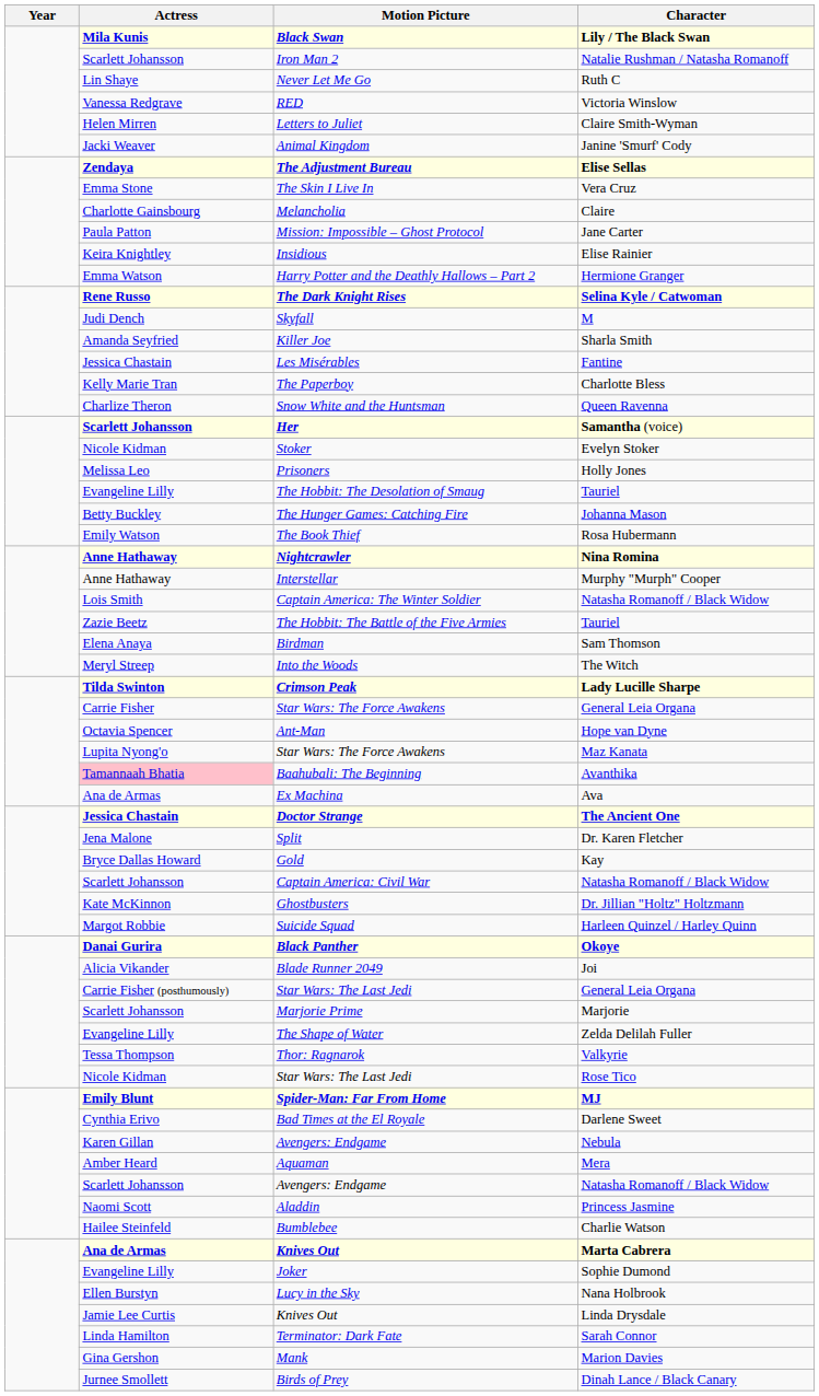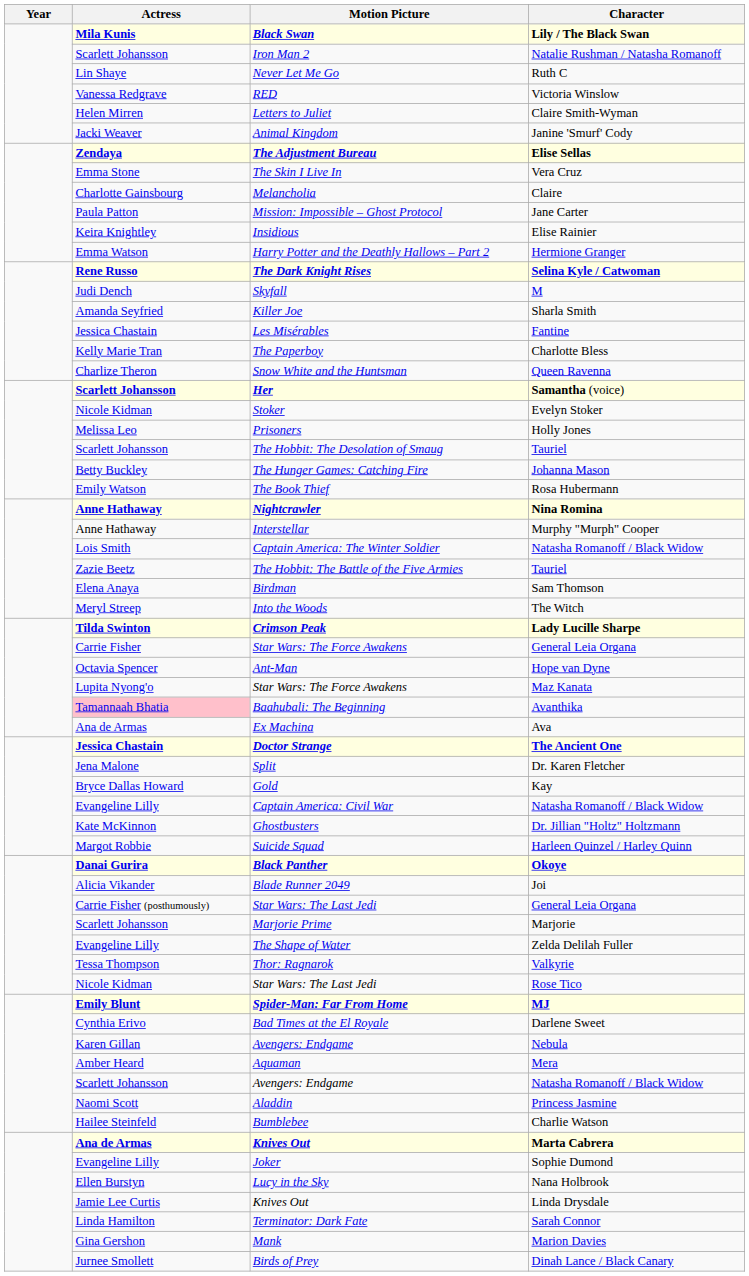 <table class="wikitable" width="950px" border="1" cellpadding="5" cellspacing="0" align="centre">
 <tr>
 <th width="80px">Year</th>
 <th width="220px">Actress</th>
 <th width="350px">Motion Picture</th>
 <th>Character</th>
 </tr>
 <tr>
 <td rowspan=6></td>
 <td style="background:lightyellow"><strong><a href='#'>Mila Kunis</a></strong></td>
 <td style="background:lightyellow"><strong><em><a href='#'>Black Swan</a></em></strong></td>
 <td style="background:lightyellow"><strong>Lily / The Black Swan</strong></td>
 </tr>
 <tr>
 <td><a href='#'>Scarlett Johansson</a></td>
 <td><em><a href='#'>Iron Man 2</a></em></td>
 <td><a href='#'>Natalie Rushman / Natasha Romanoff</a></td>
 </tr>
 <tr>
 <td><a href='#'>Lin Shaye</a></td>
 <td><em><a href='#'>Never Let Me Go</a></em></td>
 <td>Ruth C</td>
 </tr>
 <tr>
 <td><a href='#'>Vanessa Redgrave</a></td>
 <td><em><a href='#'>RED</a></em></td>
 <td>Victoria Winslow</td>
 </tr>
 <tr>
 <td><a href='#'>Helen Mirren</a></td>
 <td><em><a href='#'>Letters to Juliet</a></em></td>
 <td>Claire Smith-Wyman</td>
 </tr>
 <tr>
 <td><a href='#'>Jacki Weaver</a></td>
 <td><em><a href='#'>Animal Kingdom</a></em></td>
 <td>Janine 'Smurf' Cody</td>
 </tr>
 <tr>
 <td rowspan=6></td>
 <td style="background:lightyellow"><strong><a href='#'>Zendaya</a></strong></td>
 <td style="background:lightyellow"><strong><em><a href='#'>The Adjustment Bureau</a></em></strong></td>
 <td style="background:lightyellow"><strong>Elise Sellas</strong></td>
 </tr>
 <tr>
 <td><a href='#'>Emma Stone</a></td>
 <td><em><a href='#'>The Skin I Live In</a></em></td>
 <td>Vera Cruz</td>
 </tr>
 <tr>
 <td><a href='#'>Charlotte Gainsbourg</a></td>
 <td><em><a href='#'>Melancholia</a></em></td>
 <td>Claire</td>
 </tr>
 <tr>
 <td><a href='#'>Paula Patton</a></td>
 <td><em><a href='#'>Mission: Impossible – Ghost Protocol</a></em></td>
 <td>Jane Carter</td>
 </tr>
 <tr>
 <td><a href='#'>Keira Knightley</a></td>
 <td><em><a href='#'>Insidious</a></em></td>
 <td>Elise Rainier</td>
 </tr>
 <tr>
 <td><a href='#'>Emma Watson</a></td>
 <td><em><a href='#'>Harry Potter and the Deathly Hallows – Part 2</a></em></td>
 <td><a href='#'>Hermione Granger</a></td>
 </tr>
 <tr>
 <td rowspan=6></td>
 <td style="background:lightyellow"><strong><a href='#'>Rene Russo</a></strong></td>
 <td style="background:lightyellow"><strong><em><a href='#'>The Dark Knight Rises</a></em></strong></td>
 <td style="background:lightyellow"><strong><a href='#'>Selina Kyle / Catwoman</a></strong></td>
 </tr>
 <tr>
 <td><a href='#'>Judi Dench</a></td>
 <td><em><a href='#'>Skyfall</a></em></td>
 <td><a href='#'>M</a></td>
 </tr>
 <tr>
 <td><a href='#'>Amanda Seyfried</a></td>
 <td><em><a href='#'>Killer Joe</a></em></td>
 <td>Sharla Smith</td>
 </tr>
 <tr>
 <td><a href='#'>Jessica Chastain</a></td>
 <td><em><a href='#'>Les Misérables</a></em></td>
 <td><a href='#'>Fantine</a></td>
 </tr>
 <tr>
 <td><a href='#'>Kelly Marie Tran</a></td>
 <td><em><a href='#'>The Paperboy</a></em></td>
 <td>Charlotte Bless</td>
 </tr>
 <tr>
 <td><a href='#'>Charlize Theron</a></td>
 <td><em><a href='#'>Snow White and the Huntsman</a></em></td>
 <td><a href='#'>Queen Ravenna</a></td>
 </tr>
 <tr>
 <td rowspan=6></td>
 <td style="background:lightyellow"><strong><a href='#'>Scarlett Johansson</a></strong></td>
 <td style="background:lightyellow"><strong><em><a href='#'>Her</a></em></strong></td>
 <td style="background:lightyellow"><strong>Samantha</strong> (voice)</td>
 </tr>
 <tr>
 <td><a href='#'>Nicole Kidman</a></td>
 <td><em><a href='#'>Stoker</a></em></td>
 <td>Evelyn Stoker</td>
 </tr>
 <tr>
 <td><a href='#'>Melissa Leo</a></td>
 <td><em><a href='#'>Prisoners</a></em></td>
 <td>Holly Jones</td>
 </tr>
 <tr>
-<td><a href='#'>Evangeline Lilly</a></td>
+<td><a href='#'>Scarlett Johansson</a></td>
 <td><em><a href='#'>The Hobbit: The Desolation of Smaug</a></em></td>
 <td><a href='#'>Tauriel</a></td>
 </tr>
 <tr>
 <td><a href='#'>Betty Buckley</a></td>
 <td><em><a href='#'>The Hunger Games: Catching Fire</a></em></td>
 <td><a href='#'>Johanna Mason</a></td>
 </tr>
 <tr>
 <td><a href='#'>Emily Watson</a></td>
 <td><em><a href='#'>The Book Thief</a></em></td>
 <td>Rosa Hubermann</td>
 </tr>
 <tr>
 <td rowspan=6></td>
 <td style="background:lightyellow"><strong><a href='#'>Anne Hathaway</a></strong></td>
 <td style="background:lightyellow"><strong><em><a href='#'>Nightcrawler</a></em></strong></td>
 <td style="background:lightyellow"><strong>Nina Romina</strong></td>
 </tr>
 <tr>
 <td>Anne Hathaway</td>
 <td><em><a href='#'>Interstellar</a></em></td>
 <td>Murphy "Murph" Cooper</td>
 </tr>
 <tr>
 <td><a href='#'>Lois Smith</a></td>
 <td><em><a href='#'>Captain America: The Winter Soldier</a></em></td>
 <td><a href='#'>Natasha Romanoff / Black Widow</a></td>
 </tr>
 <tr>
 <td><a href='#'>Zazie Beetz</a></td>
 <td><em><a href='#'>The Hobbit: The Battle of the Five Armies</a></em></td>
 <td><a href='#'>Tauriel</a></td>
 </tr>
 <tr>
 <td><a href='#'>Elena Anaya</a></td>
 <td><em><a href='#'>Birdman</a></em></td>
 <td>Sam Thomson</td>
 </tr>
 <tr>
 <td><a href='#'>Meryl Streep</a></td>
 <td><em><a href='#'>Into the Woods</a></em></td>
 <td>The Witch</td>
 </tr>
 <tr>
 <td rowspan=6></td>
 <td style="background:lightyellow"><strong><a href='#'>Tilda Swinton</a></strong></td>
 <td style="background:lightyellow"><strong><em><a href='#'>Crimson Peak</a></em></strong></td>
 <td style="background:lightyellow"><strong>Lady Lucille Sharpe</strong></td>
 </tr>
 <tr>
 <td><a href='#'>Carrie Fisher</a></td>
 <td><em><a href='#'>Star Wars: The Force Awakens</a></em></td>
 <td><a href='#'>General Leia Organa</a></td>
 </tr>
 <tr>
 <td><a href='#'>Octavia Spencer</a></td>
 <td><em><a href='#'>Ant-Man</a></em></td>
 <td><a href='#'>Hope van Dyne</a></td>
 </tr>
 <tr>
 <td><a href='#'>Lupita Nyong'o</a></td>
 <td><em>Star Wars: The Force Awakens</em></td>
 <td><a href='#'>Maz Kanata</a></td>
 </tr>
 <tr>
 <td style="background: pink;"><a href='#'>Tamannaah Bhatia</a></td>
 <td><em><a href='#'>Baahubali: The Beginning</a></em></td>
 <td><a href='#'>Avanthika</a></td>
 </tr>
 <tr>
 <td><a href='#'>Ana de Armas</a></td>
 <td><em><a href='#'>Ex Machina</a></em></td>
 <td>Ava</td>
 </tr>
 <tr>
 <td rowspan=6></td>
 <td style="background:lightyellow"><strong><a href='#'>Jessica Chastain</a></strong></td>
 <td style="background:lightyellow"><strong><em><a href='#'>Doctor Strange</a></em></strong></td>
 <td style="background:lightyellow"><strong><a href='#'>The Ancient One</a></strong></td>
 </tr>
 <tr>
 <td><a href='#'>Jena Malone</a></td>
 <td><em><a href='#'>Split</a></em></td>
 <td>Dr. Karen Fletcher</td>
 </tr>
 <tr>
 <td><a href='#'>Bryce Dallas Howard</a></td>
 <td><em><a href='#'>Gold</a></em></td>
 <td>Kay</td>
 </tr>
 <tr>
-<td><a href='#'>Scarlett Johansson</a></td>
+<td><a href='#'>Evangeline Lilly</a></td>
 <td><em><a href='#'>Captain America: Civil War</a></em></td>
 <td><a href='#'>Natasha Romanoff / Black Widow</a></td>
 </tr>
 <tr>
 <td><a href='#'>Kate McKinnon</a></td>
 <td><em><a href='#'>Ghostbusters</a></em></td>
 <td><a href='#'>Dr. Jillian "Holtz" Holtzmann</a></td>
 </tr>
 <tr>
 <td><a href='#'>Margot Robbie</a></td>
 <td><em><a href='#'>Suicide Squad</a></em></td>
 <td><a href='#'>Harleen Quinzel / Harley Quinn</a></td>
 </tr>
 <tr>
 <td rowspan=7></td>
 <td style="background:lightyellow"><strong><a href='#'>Danai Gurira</a></strong></td>
 <td style="background:lightyellow"><strong><em><a href='#'>Black Panther</a></em></strong></td>
 <td style="background:lightyellow"><strong><a href='#'>Okoye</a></strong></td>
 </tr>
 <tr>
 <td><a href='#'>Alicia Vikander</a></td>
 <td><em><a href='#'>Blade Runner 2049</a></em></td>
 <td>Joi</td>
 </tr>
 <tr>
 <td><a href='#'>Carrie Fisher</a> <small>(posthumously)</small></td>
 <td><em><a href='#'>Star Wars: The Last Jedi</a></em></td>
 <td><a href='#'>General Leia Organa</a></td>
 </tr>
 <tr>
 <td><a href='#'>Scarlett Johansson</a></td>
 <td><em><a href='#'>Marjorie Prime</a></em></td>
 <td>Marjorie</td>
 </tr>
 <tr>
 <td><a href='#'>Evangeline Lilly</a></td>
 <td><em><a href='#'>The Shape of Water</a></em></td>
 <td>Zelda Delilah Fuller</td>
 </tr>
 <tr>
 <td><a href='#'>Tessa Thompson</a></td>
 <td><em><a href='#'>Thor: Ragnarok</a></em></td>
 <td><a href='#'>Valkyrie</a></td>
 </tr>
 <tr>
 <td><a href='#'>Nicole Kidman</a></td>
 <td><em>Star Wars: The Last Jedi</em></td>
 <td><a href='#'>Rose Tico</a></td>
 </tr>
 <tr>
 <td rowspan=7></td>
 <td style="background:lightyellow"><strong><a href='#'>Emily Blunt</a></strong></td>
 <td style="background:lightyellow"><strong><em><a href='#'>Spider-Man: Far From Home</a></em></strong></td>
 <td style="background:lightyellow"><strong><a href='#'>MJ</a></strong></td>
 </tr>
 <tr>
 <td><a href='#'>Cynthia Erivo</a></td>
 <td><em><a href='#'>Bad Times at the El Royale</a></em></td>
 <td>Darlene Sweet</td>
 </tr>
 <tr>
 <td><a href='#'>Karen Gillan</a></td>
 <td><em><a href='#'>Avengers: Endgame</a></em></td>
 <td><a href='#'>Nebula</a></td>
 </tr>
 <tr>
 <td><a href='#'>Amber Heard</a></td>
 <td><em><a href='#'>Aquaman</a></em></td>
 <td><a href='#'>Mera</a></td>
 </tr>
 <tr>
 <td><a href='#'>Scarlett Johansson</a></td>
 <td><em>Avengers: Endgame</em></td>
 <td><a href='#'>Natasha Romanoff / Black Widow</a></td>
 </tr>
 <tr>
 <td><a href='#'>Naomi Scott</a></td>
 <td><em><a href='#'>Aladdin</a></em></td>
 <td><a href='#'>Princess Jasmine</a></td>
 </tr>
 <tr>
 <td><a href='#'>Hailee Steinfeld</a></td>
 <td><em><a href='#'>Bumblebee</a></em></td>
 <td>Charlie Watson</td>
 </tr>
 <tr>
 <td rowspan=7></td>
 <td style="background:lightyellow"><strong><a href='#'>Ana de Armas</a></strong></td>
 <td style="background:lightyellow"><strong><em><a href='#'>Knives Out</a></em></strong></td>
 <td style="background:lightyellow"><strong>Marta Cabrera</strong></td>
 </tr>
 <tr>
 <td><a href='#'>Evangeline Lilly</a></td>
 <td><em><a href='#'>Joker</a></em></td>
 <td>Sophie Dumond</td>
 </tr>
 <tr>
 <td><a href='#'>Ellen Burstyn</a></td>
 <td><em><a href='#'>Lucy in the Sky</a></em></td>
 <td>Nana Holbrook</td>
 </tr>
 <tr>
 <td><a href='#'>Jamie Lee Curtis</a></td>
 <td><em>Knives Out</em></td>
 <td>Linda Drysdale</td>
 </tr>
 <tr>
 <td><a href='#'>Linda Hamilton</a></td>
 <td><em><a href='#'>Terminator: Dark Fate</a></em></td>
 <td><a href='#'>Sarah Connor</a></td>
 </tr>
 <tr>
 <td><a href='#'>Gina Gershon</a></td>
 <td><em><a href='#'>Mank</a></em></td>
 <td><a href='#'>Marion Davies</a></td>
 </tr>
 <tr>
 <td><a href='#'>Jurnee Smollett</a></td>
 <td><em><a href='#'>Birds of Prey</a></em></td>
 <td><a href='#'>Dinah Lance / Black Canary</a></td>
 </tr>
 </table>
